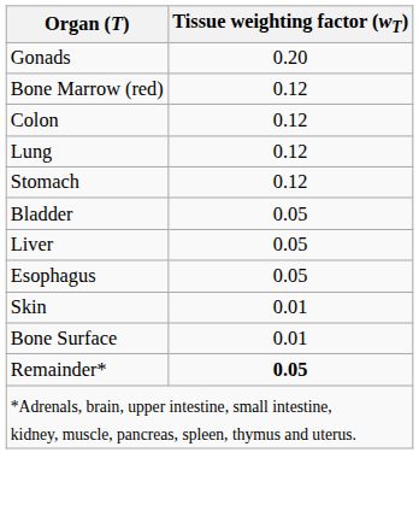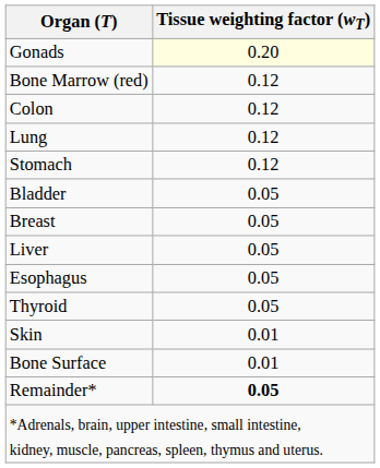 <table class="wikitable"  style="float:right;">
 <tr>
 <th>Organ (<em>T</em>)</th>
 <th>Tissue weighting factor (<em>w<sub>T</sub></em>)</th>
 </tr>
 <tr>
 <td>Gonads</td>
-<td align="center">0.20</td>
+<td align="center" style="background: lightyellow;">0.20</td>
 </tr>
 <tr>
 <td>Bone Marrow (red)</td>
 <td align="center">0.12</td>
 </tr>
 <tr>
 <td>Colon</td>
 <td align="center">0.12</td>
 </tr>
 <tr>
 <td>Lung</td>
 <td align="center">0.12</td>
 </tr>
 <tr>
 <td>Stomach</td>
 <td align="center">0.12</td>
 </tr>
 <tr>
 <td>Bladder</td>
 <td align="center">0.05</td>
 </tr>
 <tr>
+<td>Breast</td>
+<td align="center">0.05</td>
+</tr>
+<tr>
 <td>Liver</td>
 <td align="center">0.05</td>
 </tr>
 <tr>
 <td>Esophagus</td>
+<td align="center">0.05</td>
+</tr>
+<tr>
+<td>Thyroid</td>
 <td align="center">0.05</td>
 </tr>
 <tr>
 <td>Skin</td>
 <td align="center">0.01</td>
 </tr>
 <tr>
 <td>Bone Surface</td>
 <td align="center">0.01</td>
 </tr>
 <tr>
 <td>Remainder*</td>
 <td align="center"><strong>0.05</strong></td>
 </tr>
 <tr>
 <td colspan=2><sub>*Adrenals, brain, upper intestine, small intestine,<br>kidney, muscle, pancreas, spleen, thymus and uterus.</sub></td>
 </tr>
 </table>
